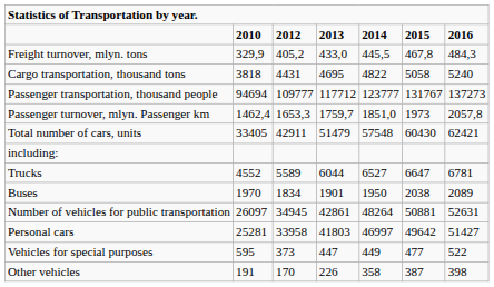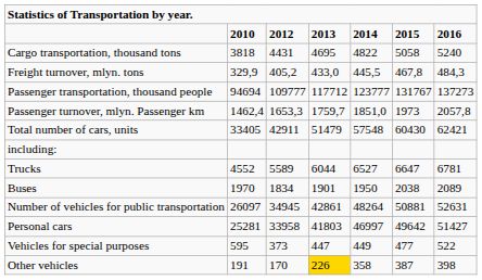 <table class="wikitable">
 <tr>
 <td colspan="7"><strong>Statistics of Transportation by year.</strong></td>
 </tr>
 <tr>
 <td></td>
 <td><strong>2010</strong></td>
 <td><strong>2012</strong></td>
 <td><strong>2013</strong></td>
 <td><strong>2014</strong></td>
 <td><strong>2015</strong></td>
 <td><strong>2016</strong></td>
 </tr>
 <tr>
+<td>Cargo transportation, thousand tons</td>
+<td>3818</td>
+<td>4431</td>
+<td>4695</td>
+<td>4822</td>
+<td>5058</td>
+<td>5240</td>
+</tr>
+<tr>
 <td>Freight turnover, mlyn. tons</td>
 <td>329,9</td>
 <td>405,2</td>
 <td>433,0</td>
 <td>445,5</td>
 <td>467,8</td>
 <td>484,3</td>
-</tr>
-<tr>
-<td>Cargo transportation, thousand tons</td>
-<td>3818</td>
-<td>4431</td>
-<td>4695</td>
-<td>4822</td>
-<td>5058</td>
-<td>5240</td>
 </tr>
 <tr>
 <td>Passenger transportation, thousand people</td>
 <td>94694</td>
 <td>109777</td>
 <td>117712</td>
 <td>123777</td>
 <td>131767</td>
 <td>137273</td>
 </tr>
 <tr>
 <td>Passenger turnover, mlyn. Passenger km</td>
 <td>1462,4</td>
 <td>1653,3</td>
 <td>1759,7</td>
 <td>1851,0</td>
 <td>1973</td>
 <td>2057,8</td>
 </tr>
 <tr>
 <td>Total number of cars, units</td>
 <td>33405</td>
 <td>42911</td>
 <td>51479</td>
 <td>57548</td>
 <td>60430</td>
 <td>62421</td>
 </tr>
 <tr>
 <td>including:</td>
 <td></td>
 <td></td>
 <td></td>
 <td></td>
 <td></td>
 <td></td>
 </tr>
 <tr>
 <td>Trucks</td>
 <td>4552</td>
 <td>5589</td>
 <td>6044</td>
 <td>6527</td>
 <td>6647</td>
 <td>6781</td>
 </tr>
 <tr>
 <td>Buses</td>
 <td>1970</td>
 <td>1834</td>
 <td>1901</td>
 <td>1950</td>
 <td>2038</td>
 <td>2089</td>
 </tr>
 <tr>
 <td>Number of vehicles for public transportation</td>
 <td>26097</td>
 <td>34945</td>
 <td>42861</td>
 <td>48264</td>
 <td>50881</td>
 <td>52631</td>
 </tr>
 <tr>
 <td>Personal cars</td>
 <td>25281</td>
 <td>33958</td>
 <td>41803</td>
 <td>46997</td>
 <td>49642</td>
 <td>51427</td>
 </tr>
 <tr>
 <td>Vehicles for special purposes</td>
 <td>595</td>
 <td>373</td>
 <td>447</td>
 <td>449</td>
 <td>477</td>
 <td>522</td>
 </tr>
 <tr>
 <td>Other vehicles</td>
 <td>191</td>
 <td>170</td>
-<td>226</td>
+<td style="background: gold;">226</td>
 <td>358</td>
 <td>387</td>
 <td>398</td>
 </tr>
 </table>
